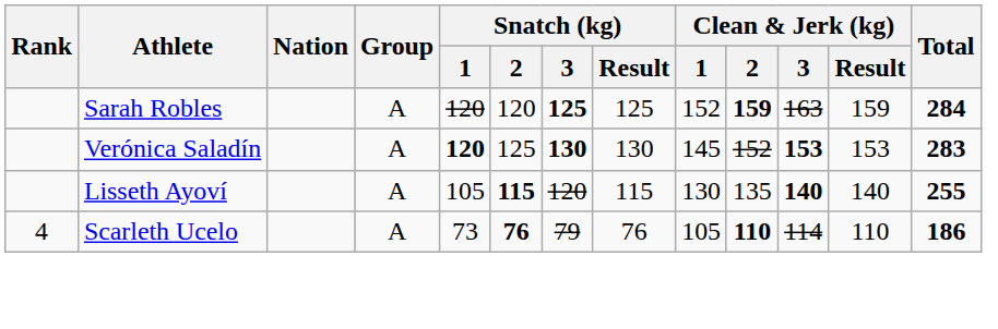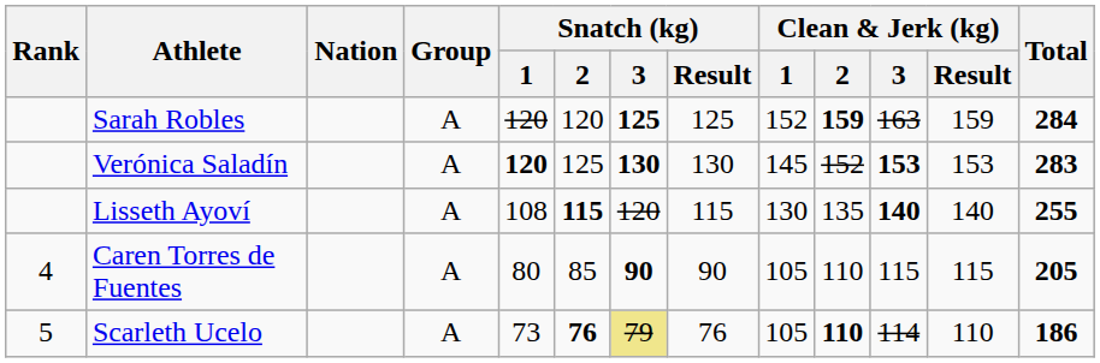 <table class="wikitable sortable" style="text-align:center;">
 <tr>
 <th rowspan=2>Rank</th>
 <th rowspan=2>Athlete</th>
 <th rowspan=2>Nation</th>
 <th rowspan=2>Group</th>
 <th colspan=4>Snatch (kg)</th>
 <th colspan=4>Clean & Jerk (kg)</th>
 <th rowspan=2>Total</th>
 </tr>
 <tr>
 <th>1</th>
 <th>2</th>
 <th>3</th>
 <th>Result</th>
 <th>1</th>
 <th>2</th>
 <th>3</th>
 <th>Result</th>
 </tr>
 <tr>
 <td></td>
 <td align=left><a href='#'>Sarah Robles</a></td>
 <td align=left></td>
 <td>A</td>
 <td><s>120</s></td>
 <td>120</td>
 <td><strong>125</strong></td>
 <td>125</td>
 <td>152</td>
 <td><strong>159</strong></td>
 <td><s>163</s></td>
 <td>159</td>
 <td><strong>284</strong></td>
 </tr>
 <tr>
 <td></td>
 <td align=left><a href='#'>Verónica Saladín</a></td>
 <td align=left></td>
 <td>A</td>
 <td><strong>120</strong></td>
 <td>125</td>
 <td><strong>130</strong></td>
 <td>130</td>
 <td>145</td>
 <td><s>152</s></td>
 <td><strong>153</strong></td>
 <td>153</td>
 <td><strong>283</strong></td>
 </tr>
 <tr>
 <td></td>
 <td align=left><a href='#'>Lisseth Ayoví</a></td>
 <td align=left></td>
 <td>A</td>
-<td>105</td>
+<td>108</td>
 <td><strong>115</strong></td>
 <td><s>120</s></td>
 <td>115</td>
 <td>130</td>
 <td>135</td>
 <td><strong>140</strong></td>
 <td>140</td>
 <td><strong>255</strong></td>
 </tr>
 <tr>
 <td>4</td>
+<td align=left><a href='#'>Caren Torres de Fuentes</a></td>
+<td align=left></td>
+<td>A</td>
+<td>80</td>
+<td>85</td>
+<td><strong>90</strong></td>
+<td>90</td>
+<td>105</td>
+<td>110</td>
+<td>115</td>
+<td>115</td>
+<td><strong>205</strong></td>
+</tr>
+<tr>
+<td>5</td>
 <td align=left><a href='#'>Scarleth Ucelo</a></td>
 <td align=left></td>
 <td>A</td>
 <td>73</td>
 <td><strong>76</strong></td>
-<td><s>79</s></td>
+<td style="background: khaki;"><s>79</s></td>
 <td>76</td>
 <td>105</td>
 <td><strong>110</strong></td>
 <td><s>114</s></td>
 <td>110</td>
 <td><strong>186</strong></td>
 </tr>
 </table>
